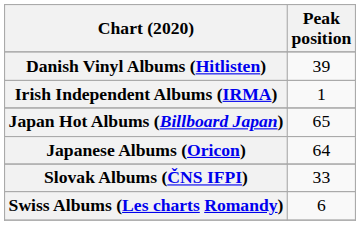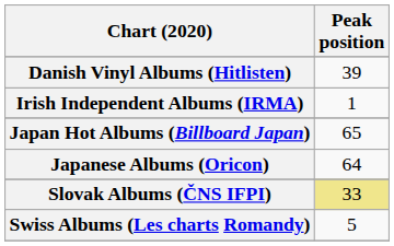 <table class="wikitable sortable plainrowheaders" style="text-align:center">
 <tr>
 <th scope="col">Chart (2020)</th>
 <th scope="col">Peak<br>position</th>
 </tr>
 <tr>
 </tr>
 <tr>
 </tr>
 <tr>
 </tr>
 <tr>
 </tr>
 <tr>
 </tr>
 <tr>
 </tr>
 <tr>
 <th scope="row">Danish Vinyl Albums (<a href='#'>Hitlisten</a>)</th>
 <td>39</td>
 </tr>
 <tr>
 </tr>
 <tr>
 </tr>
 <tr>
 </tr>
 <tr>
 </tr>
 <tr>
 </tr>
 <tr>
 </tr>
 <tr>
 <th scope="row">Irish Independent Albums (<a href='#'>IRMA</a>)</th>
 <td>1</td>
 </tr>
 <tr>
 </tr>
 <tr>
 <th scope="row">Japan Hot Albums (<em><a href='#'>Billboard Japan</a></em>)</th>
 <td>65</td>
 </tr>
 <tr>
 <th scope="row">Japanese Albums (<a href='#'>Oricon</a>)</th>
 <td>64</td>
 </tr>
 <tr>
 </tr>
 <tr>
 </tr>
 <tr>
 </tr>
 <tr>
 </tr>
 <tr>
 <th scope="row">Slovak Albums (<a href='#'>ČNS IFPI</a>)</th>
-<td>33</td>
+<td style="background: khaki;">33</td>
 </tr>
 <tr>
 </tr>
 <tr>
 </tr>
 <tr>
 </tr>
 <tr>
 <th scope="row">Swiss Albums (<a href='#'>Les charts</a> <a href='#'>Romandy</a>)</th>
-<td>6</td>
+<td>5</td>
 </tr>
 <tr>
 </tr>
 <tr>
 </tr>
 <tr>
 </tr>
 <tr>
 </tr>
 <tr>
 </tr>
 </table>
